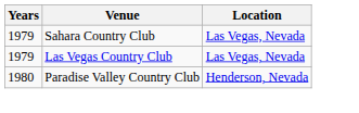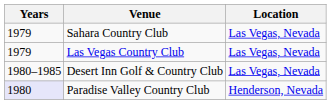 <table class=wikitable>
 <tr>
 <th>Years</th>
 <th>Venue</th>
 <th>Location</th>
 </tr>
 <tr>
 <td>1979</td>
 <td>Sahara Country Club</td>
 <td><a href='#'>Las Vegas, Nevada</a></td>
 </tr>
 <tr>
 <td>1979</td>
 <td><a href='#'>Las Vegas Country Club</a></td>
 <td><a href='#'>Las Vegas, Nevada</a></td>
 </tr>
 <tr>
-<td>1980</td>
+<td>1980–1985</td>
+<td>Desert Inn Golf & Country Club</td>
+<td><a href='#'>Las Vegas, Nevada</a></td>
+</tr>
+<tr>
+<td style="background: lavender;">1980</td>
 <td>Paradise Valley Country Club</td>
 <td><a href='#'>Henderson, Nevada</a></td>
 </tr>
 </table>
